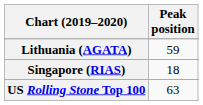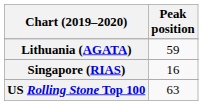 <table class="wikitable sortable plainrowheaders" style="text-align:center">
 <tr>
 <th scope="col">Chart (2019–2020)</th>
 <th scope="col">Peak<br>position</th>
 </tr>
 <tr>
 </tr>
 <tr>
 </tr>
 <tr>
 </tr>
 <tr>
 </tr>
 <tr>
 </tr>
 <tr>
 </tr>
 <tr>
 </tr>
 <tr>
 </tr>
 <tr>
 </tr>
 <tr>
 </tr>
 <tr>
 </tr>
 <tr>
 </tr>
 <tr>
 </tr>
 <tr>
 <th scope="row">Lithuania (<a href='#'>AGATA</a>)</th>
 <td>59</td>
 </tr>
 <tr>
 </tr>
 <tr>
 </tr>
 <tr>
 </tr>
 <tr>
 </tr>
 <tr>
 </tr>
 <tr>
 </tr>
 <tr>
 <th scope="row">Singapore (<a href='#'>RIAS</a>)</th>
-<td>18</td>
+<td>16</td>
 </tr>
 <tr>
 </tr>
 <tr>
 </tr>
 <tr>
 </tr>
 <tr>
 </tr>
 <tr>
 </tr>
 <tr>
 </tr>
 <tr>
 </tr>
 <tr>
 </tr>
 <tr>
 <th scope="row">US <a href='#'><em>Rolling Stone</em> Top 100</a></th>
 <td>63</td>
 </tr>
 </table>
